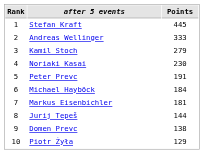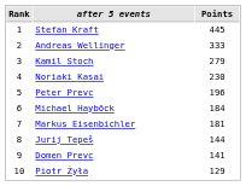 <table cellspacing="1" cellpadding="3" style="border:1px solid #AAAAAA;font-size:86%">
 <tr style="background-color: #E4E4E4;">
 <th style="border-bottom:1px solid #AAAAAA; width: 10px;">Rank</th>
 <th style="border-bottom:1px solid #AAAAAA; width: 200px;"><em>after 5 events</em></th>
 <th style="border-bottom:1px solid #AAAAAA; width: 50px;">Points</th>
 </tr>
 <tr>
 <td align=center>1</td>
 <td> <a href='#'>Stefan Kraft</a></td>
 <td align=center>445</td>
 </tr>
 <tr>
 <td align=center>2</td>
 <td> <a href='#'>Andreas Wellinger</a></td>
 <td align=center>333</td>
 </tr>
 <tr>
 <td align=center>3</td>
 <td> <a href='#'>Kamil Stoch</a></td>
 <td align=center>279</td>
 </tr>
 <tr>
 <td align=center>4</td>
 <td> <a href='#'>Noriaki Kasai</a></td>
 <td align=center>230</td>
 </tr>
 <tr>
 <td align=center>5</td>
 <td> <a href='#'>Peter Prevc</a></td>
-<td align=center>191</td>
+<td align=center>196</td>
 </tr>
 <tr>
 <td align=center>6</td>
 <td> <a href='#'>Michael Hayböck</a></td>
 <td align=center>184</td>
 </tr>
 <tr>
 <td align=center>7</td>
 <td> <a href='#'>Markus Eisenbichler</a></td>
 <td align=center>181</td>
 </tr>
 <tr>
 <td align=center>8</td>
 <td> <a href='#'>Jurij Tepeš</a></td>
 <td align=center>144</td>
 </tr>
 <tr>
 <td align=center>9</td>
 <td> <a href='#'>Domen Prevc</a></td>
-<td align=center>138</td>
+<td align=center>141</td>
 </tr>
 <tr>
 <td align=center>10</td>
 <td> <a href='#'>Piotr Żyła</a></td>
 <td align=center>129</td>
 </tr>
 </table>
